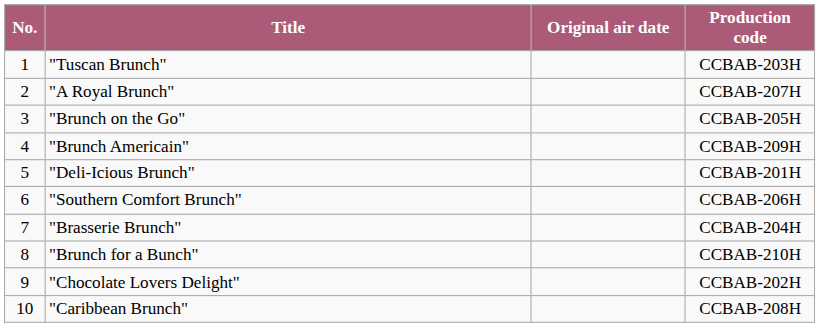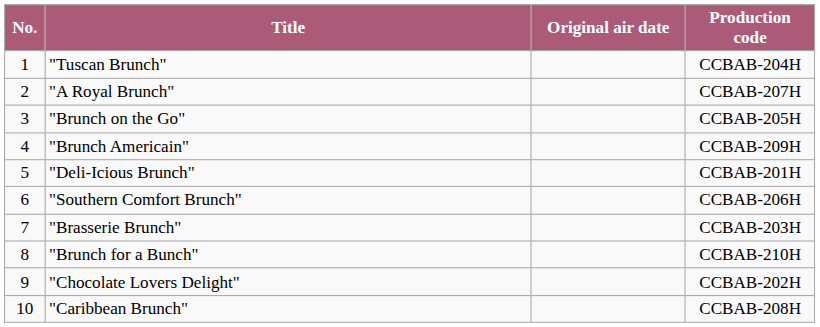 <table class="wikitable plainrowheaders" style="width:60%;">
 <tr>
 <th style="background-color: #ab5b78; color: #FFFFFF;" width=5%>No.</th>
 <th style="background-color: #ab5b78; color: #FFFFFF;" width=60%>Title</th>
 <th style="background-color: #ab5b78; color: #FFFFFF;">Original air date</th>
 <th style="background-color: #ab5b78; color: #FFFFFF;">Production<br>code</th>
 </tr>
 <tr>
 <td align=center>1</td>
 <td>"Tuscan Brunch"</td>
 <td align=center></td>
-<td align=center>CCBAB-203H</td>
+<td align=center>CCBAB-204H</td>
 </tr>
 <tr>
 <td align=center>2</td>
 <td>"A Royal Brunch"</td>
 <td align=center></td>
 <td align=center>CCBAB-207H</td>
 </tr>
 <tr>
 <td align=center>3</td>
 <td>"Brunch on the Go"</td>
 <td align=center></td>
 <td align=center>CCBAB-205H</td>
 </tr>
 <tr>
 <td align=center>4</td>
 <td>"Brunch Americain"</td>
 <td align=center></td>
 <td align=center>CCBAB-209H</td>
 </tr>
 <tr>
 <td align=center>5</td>
 <td>"Deli-Icious Brunch"</td>
 <td align=center></td>
 <td align=center>CCBAB-201H</td>
 </tr>
 <tr>
 <td align=center>6</td>
 <td>"Southern Comfort Brunch"</td>
 <td align=center></td>
 <td align=center>CCBAB-206H</td>
 </tr>
 <tr>
 <td align=center>7</td>
 <td>"Brasserie Brunch"</td>
 <td align=center></td>
-<td align=center>CCBAB-204H</td>
+<td align=center>CCBAB-203H</td>
 </tr>
 <tr>
 <td align=center>8</td>
 <td>"Brunch for a Bunch"</td>
 <td align=center></td>
 <td align=center>CCBAB-210H</td>
 </tr>
 <tr>
 <td align=center>9</td>
 <td>"Chocolate Lovers Delight"</td>
 <td align=center></td>
 <td align=center>CCBAB-202H</td>
 </tr>
 <tr>
 <td align=center>10</td>
 <td>"Caribbean Brunch"</td>
 <td align=center></td>
 <td align=center>CCBAB-208H</td>
 </tr>
 </table>
